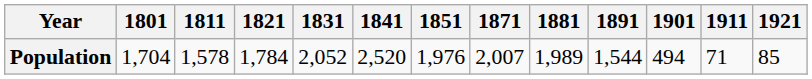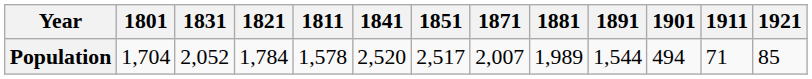 <table class="wikitable">
 <tr>
 <th>Year</th>
 <th>1801</th>
+<th>1831</th>
+<th>1821</th>
 <th>1811</th>
-<th>1821</th>
-<th>1831</th>
 <th>1841</th>
 <th>1851</th>
 <th>1871</th>
 <th>1881</th>
 <th>1891</th>
 <th>1901</th>
 <th>1911</th>
 <th>1921</th>
 </tr>
 <tr>
 <th>Population</th>
 <td>1,704</td>
+<td>2,052</td>
+<td>1,784</td>
 <td>1,578</td>
-<td>1,784</td>
-<td>2,052</td>
 <td>2,520</td>
-<td>1,976</td>
+<td>2,517</td>
 <td>2,007</td>
 <td>1,989</td>
 <td>1,544</td>
 <td>494</td>
 <td>71</td>
 <td>85</td>
 </tr>
 </table>
